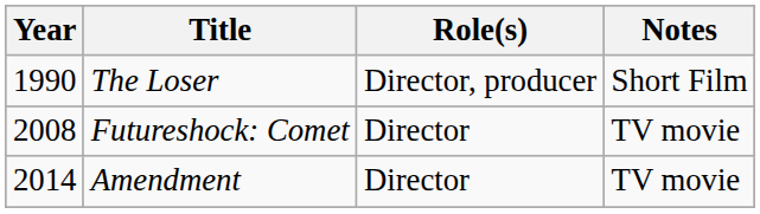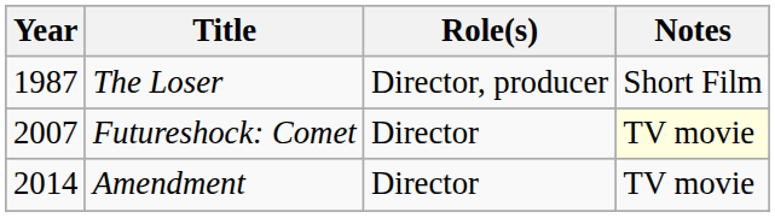 <table class="wikitable">
 <tr>
 <th>Year</th>
 <th>Title</th>
 <th>Role(s)</th>
 <th>Notes</th>
 </tr>
 <tr>
-<td>1990</td>
+<td>1987</td>
 <td><em>The Loser</em></td>
 <td>Director, producer</td>
 <td>Short Film</td>
 </tr>
 <tr>
-<td>2008</td>
+<td>2007</td>
 <td><em>Futureshock: Comet</em></td>
 <td>Director</td>
-<td>TV movie</td>
+<td style="background: lightyellow;">TV movie</td>
 </tr>
 <tr>
 <td>2014</td>
 <td><em>Amendment</em></td>
 <td>Director</td>
 <td>TV movie</td>
 </tr>
 </table>
